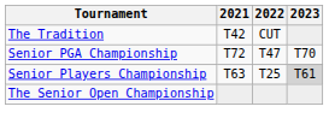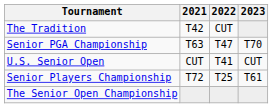 <table class="wikitable" style="font-size:95%;text-align:center;">
 <tr>
 <th>Tournament</th>
 <th>2021</th>
 <th>2022</th>
 <th>2023</th>
 </tr>
 <tr>
 <td align=left><a href='#'>The Tradition</a></td>
 <td>T42</td>
 <td>CUT</td>
 <td style="background:#eeeeee;"></td>
 </tr>
 <tr>
 <td align=left><a href='#'>Senior PGA Championship</a></td>
-<td>T72</td>
+<td>T63</td>
 <td>T47</td>
 <td>T70</td>
 </tr>
 <tr>
+<td align=left><a href='#'>U.S. Senior Open</a></td>
+<td>CUT</td>
+<td>T41</td>
+<td>CUT</td>
+</tr>
+<tr>
 <td align=left><a href='#'>Senior Players Championship</a></td>
-<td>T63</td>
+<td>T72</td>
 <td>T25</td>
-<td style="background: lightgrey;">T61</td>
+<td>T61</td>
 </tr>
 <tr>
 <td align=left><a href='#'>The Senior Open Championship</a></td>
 <td style="background:#eeeeee;"></td>
 <td style="background:#eeeeee;"></td>
 <td style="background:#eeeeee;"></td>
 </tr>
 </table>
